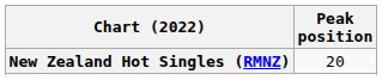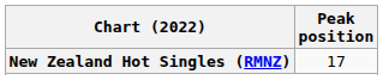 <table class="wikitable sortable plainrowheaders" style="text-align:center">
 <tr>
 <th scope="col">Chart (2022)</th>
 <th scope="col">Peak<br>position</th>
 </tr>
 <tr>
 <th scope="row">New Zealand Hot Singles (<a href='#'>RMNZ</a>)</th>
-<td>20</td>
+<td>17</td>
 </tr>
 <tr>
 </tr>
 <tr>
 </tr>
 </table>
